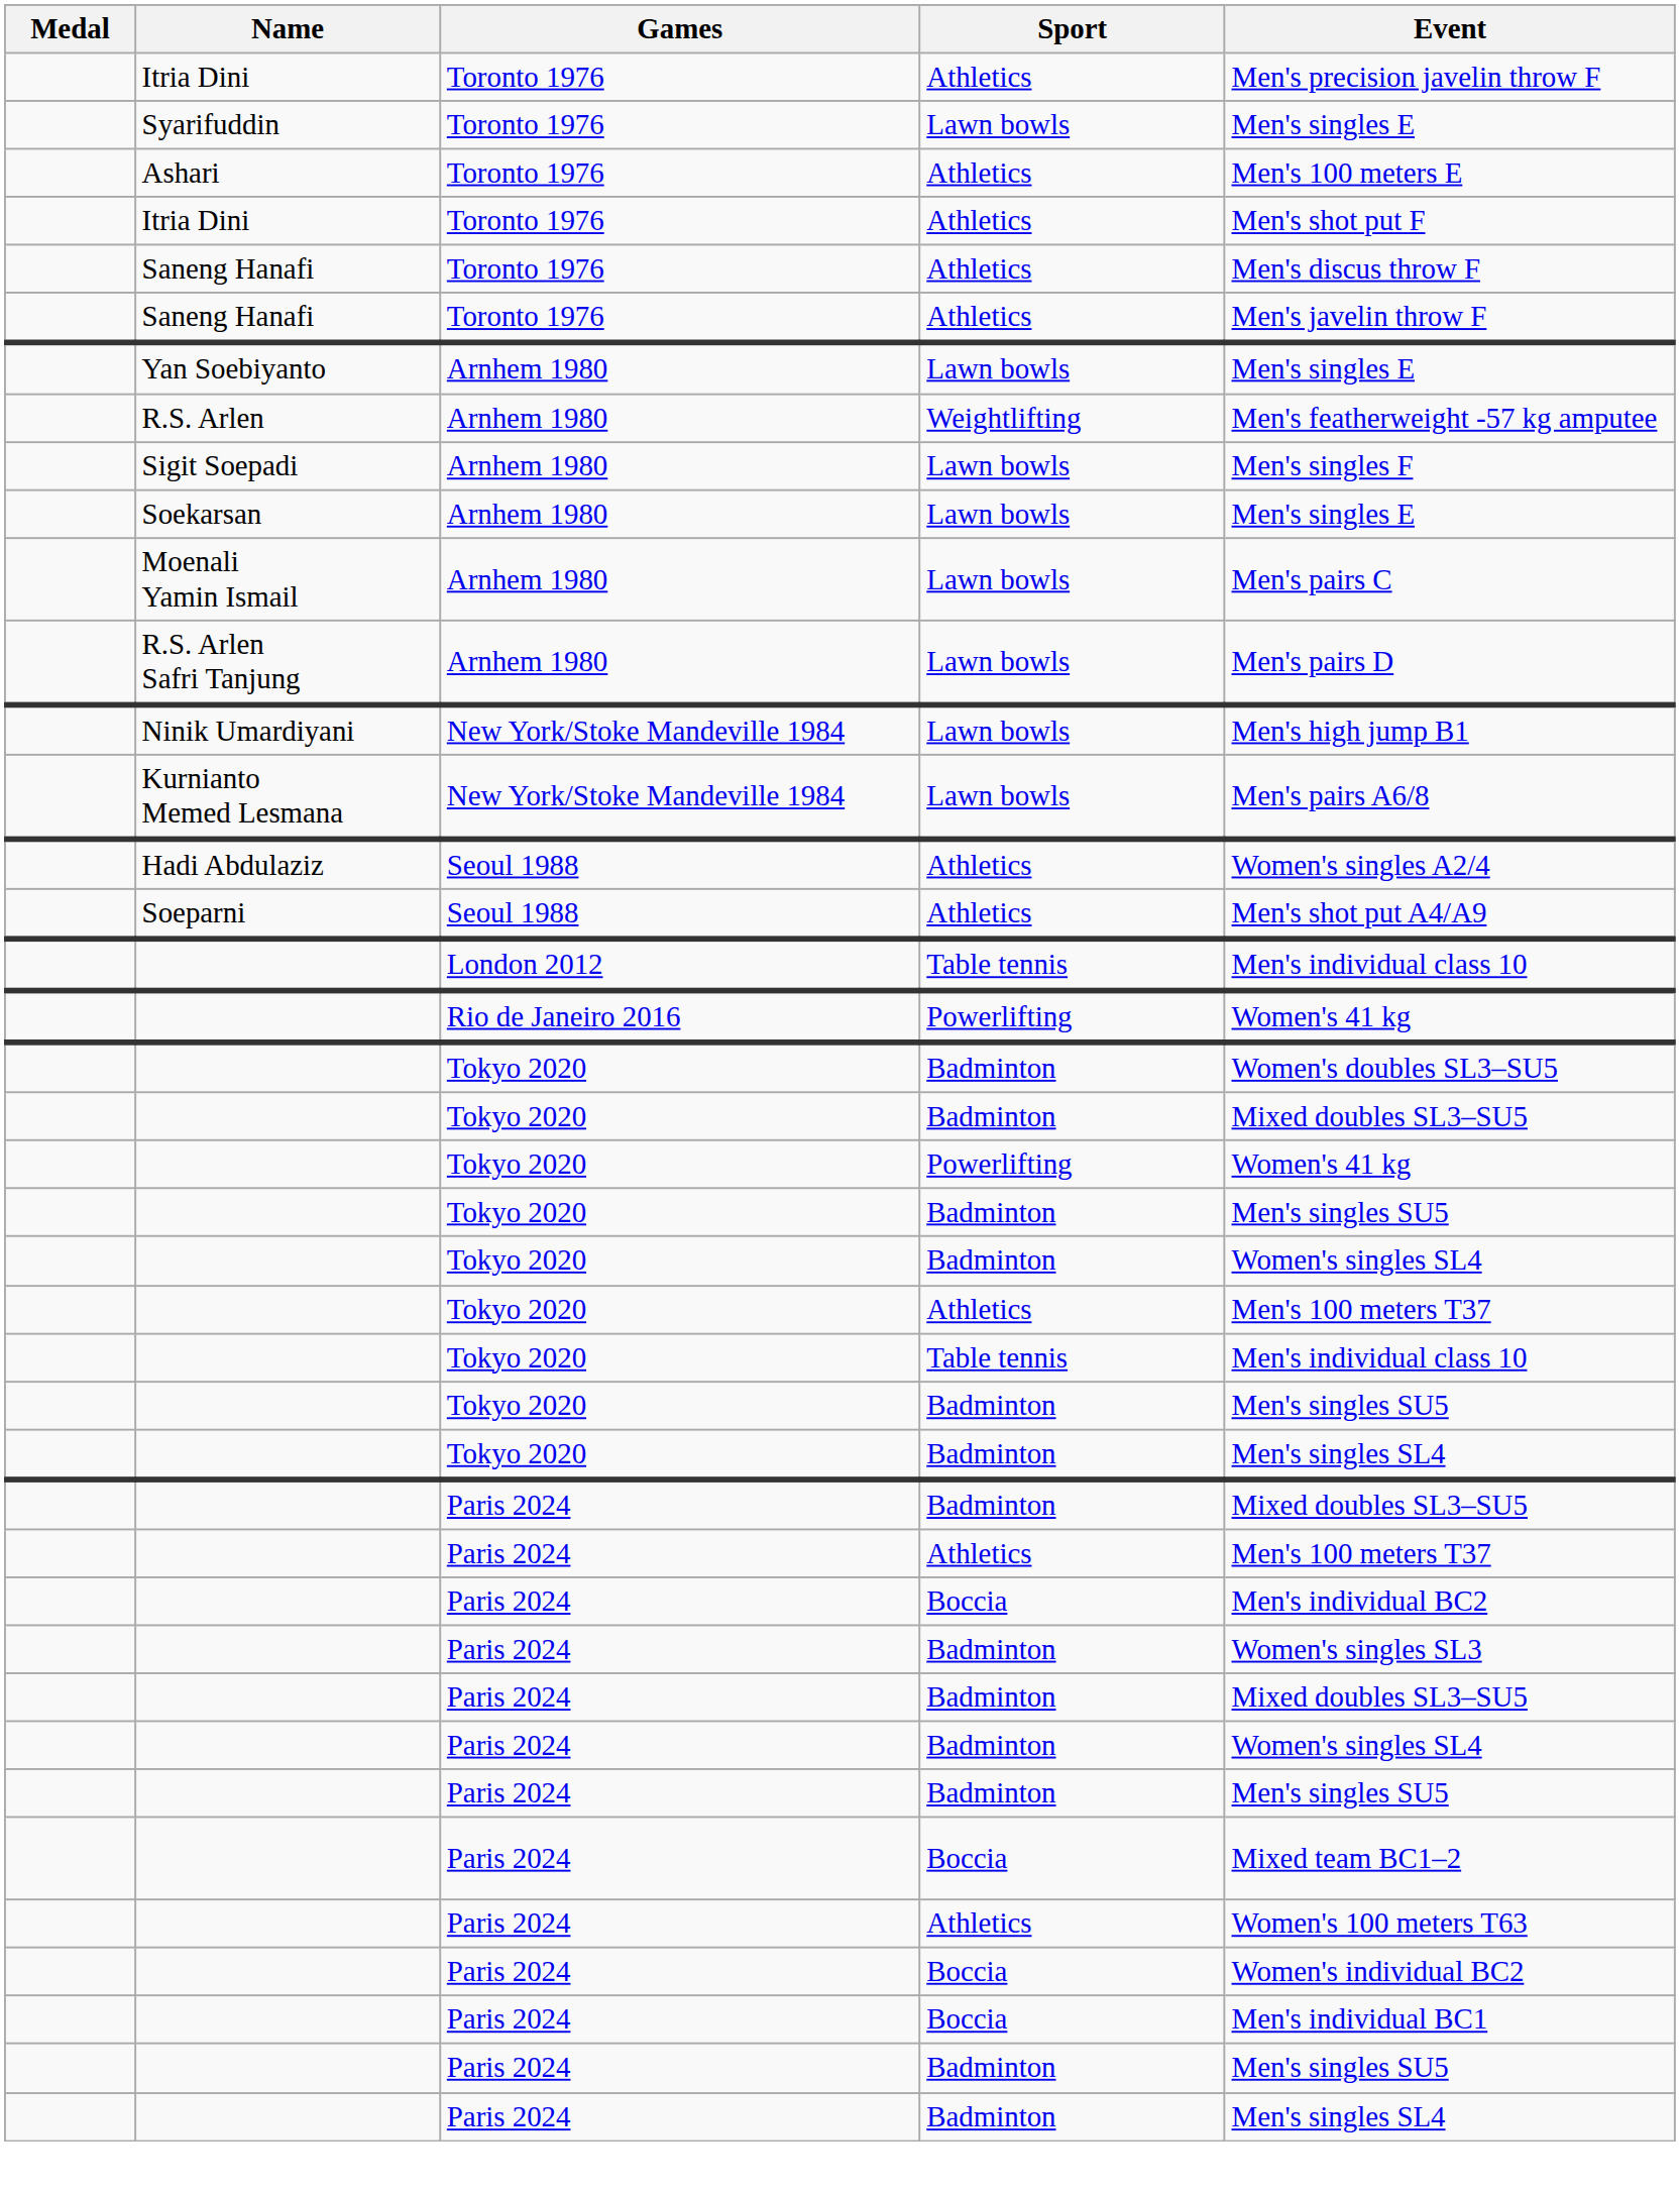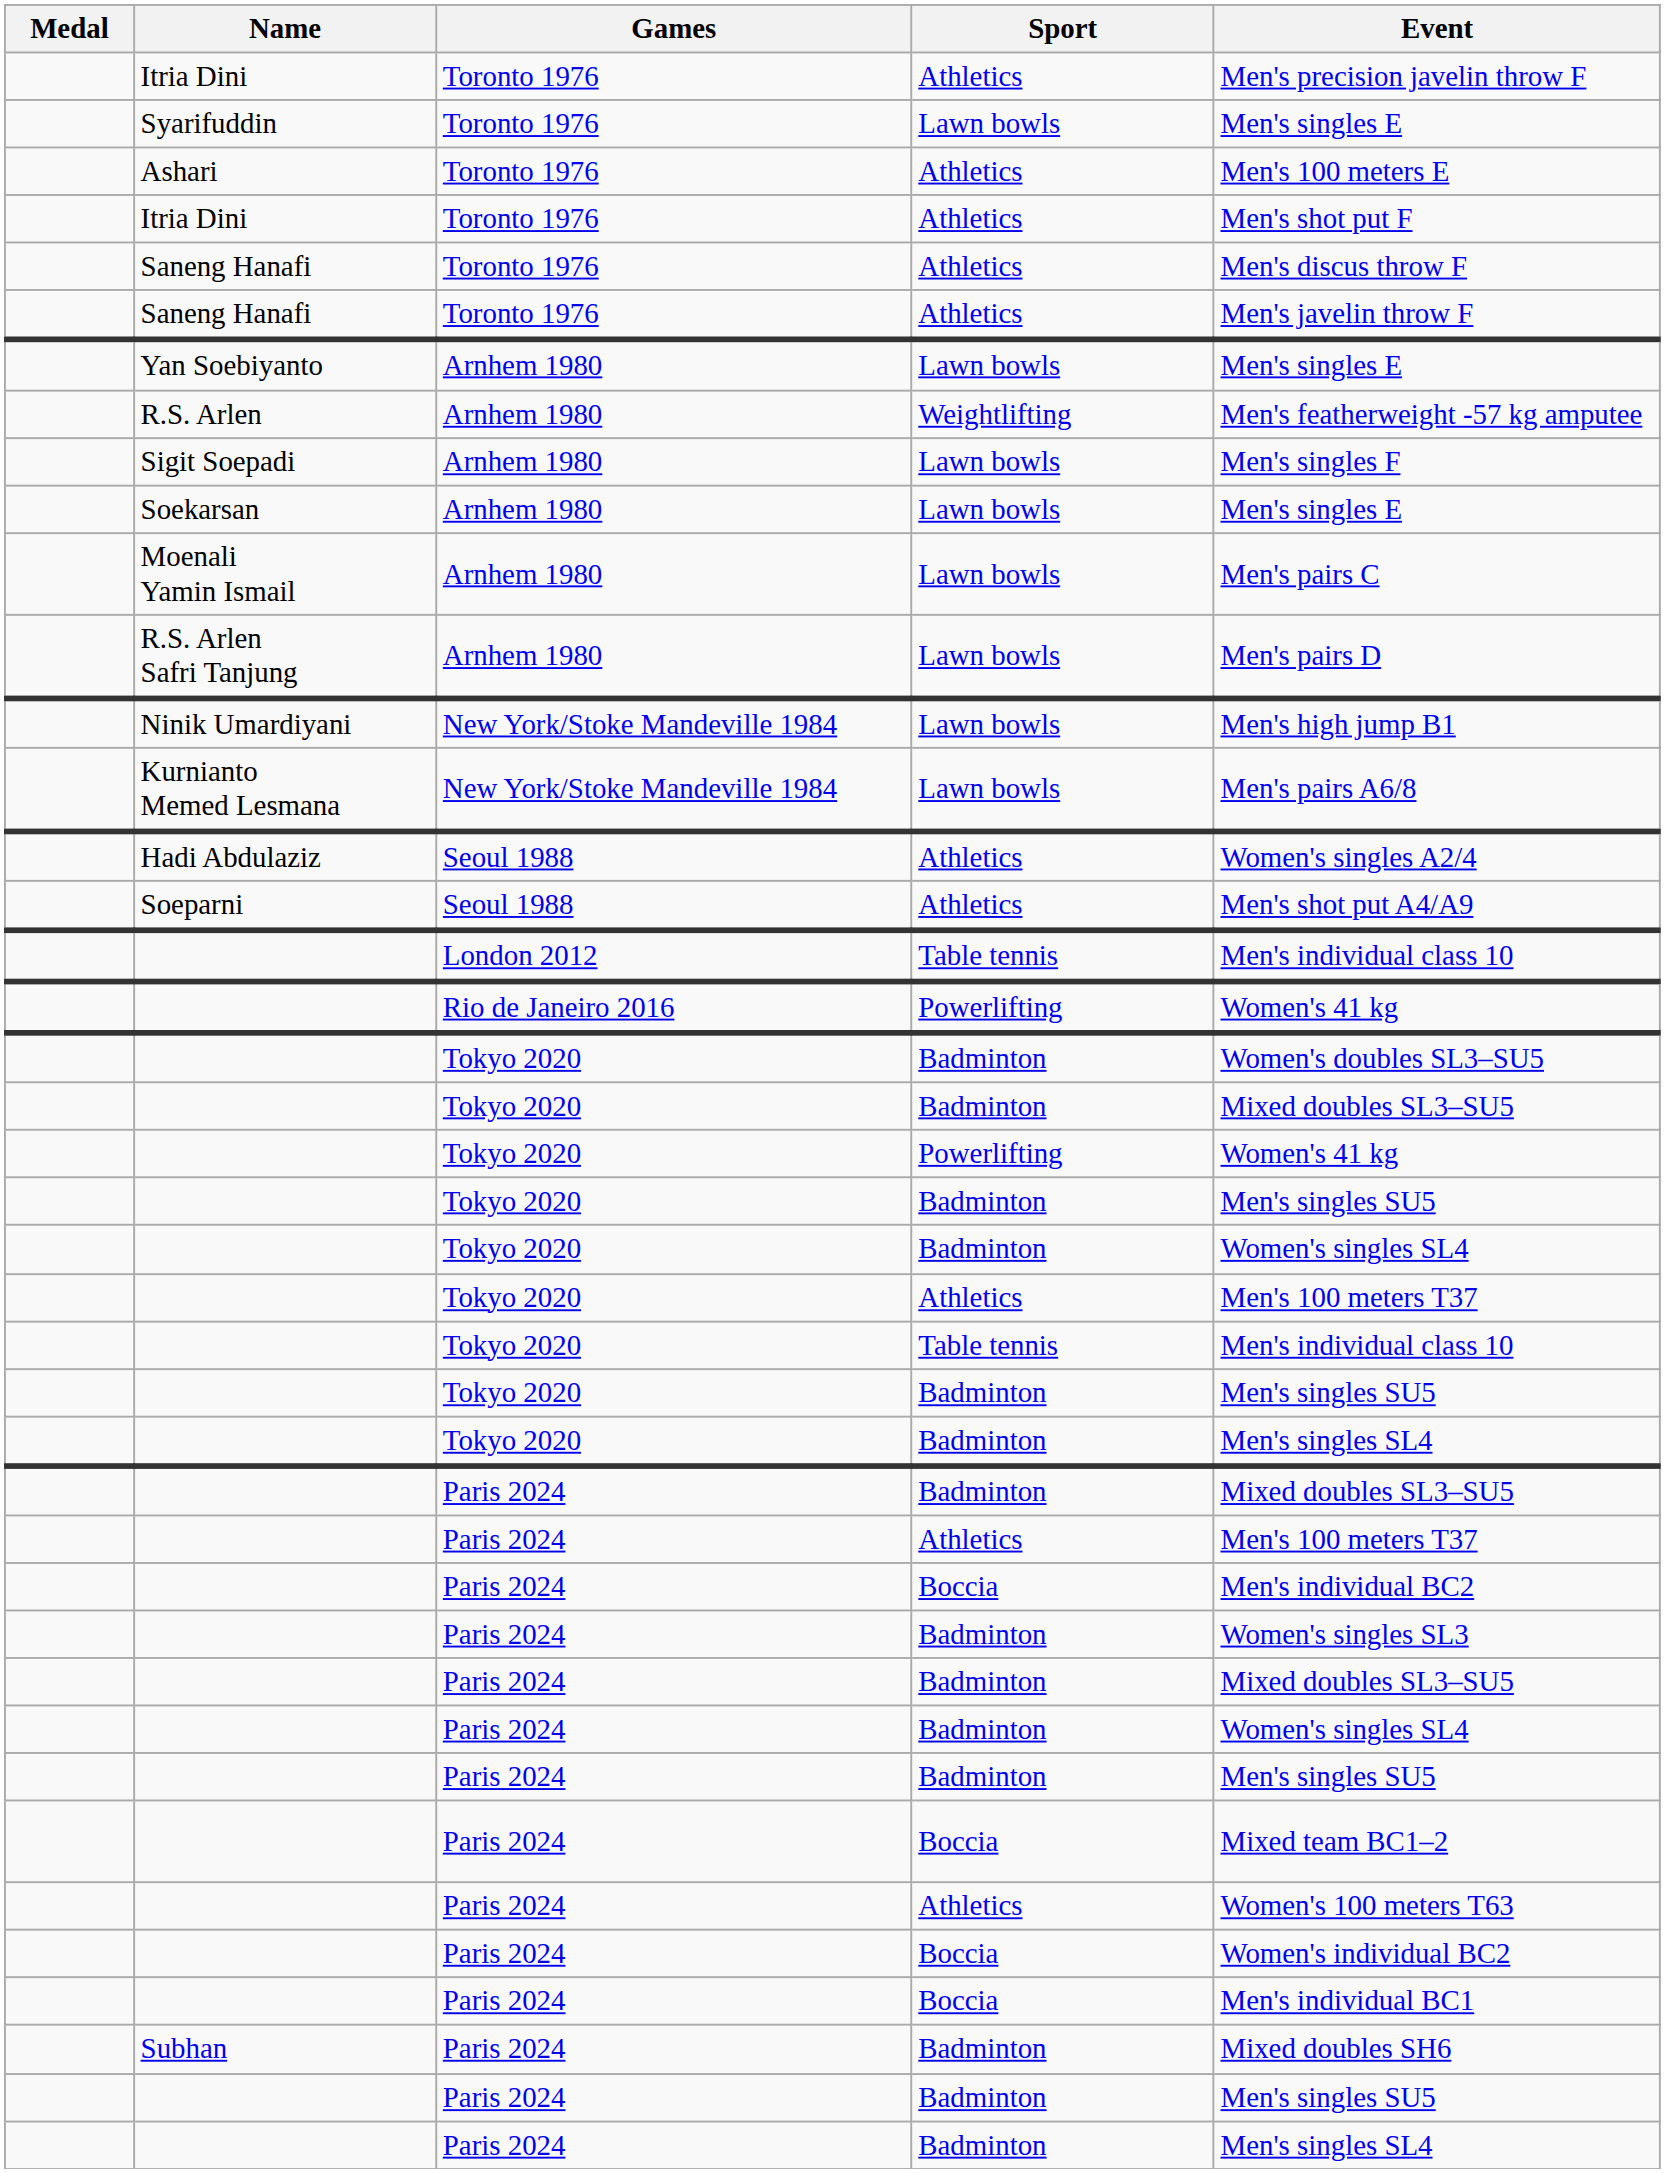 <table class="wikitable sortable" style="font-size: 95%;">
 <tr>
 <th style="width:4em">Medal</th>
 <th style="width:10em">Name</th>
 <th style="width:16em">Games</th>
 <th style="width:10em">Sport</th>
 <th style="width:15em">Event</th>
 </tr>
 <tr>
 <td></td>
 <td>Itria Dini</td>
 <td> <a href='#'>Toronto 1976</a></td>
 <td> <a href='#'>Athletics</a></td>
 <td><a href='#'>Men's precision javelin throw F</a></td>
 </tr>
 <tr>
 <td></td>
 <td>Syarifuddin</td>
 <td> <a href='#'>Toronto 1976</a></td>
 <td> <a href='#'>Lawn bowls</a></td>
 <td><a href='#'>Men's singles E</a></td>
 </tr>
 <tr>
 <td></td>
 <td>Ashari</td>
 <td> <a href='#'>Toronto 1976</a></td>
 <td> <a href='#'>Athletics</a></td>
 <td><a href='#'>Men's 100 meters E</a></td>
 </tr>
 <tr>
 <td></td>
 <td>Itria Dini</td>
 <td> <a href='#'>Toronto 1976</a></td>
 <td> <a href='#'>Athletics</a></td>
 <td><a href='#'>Men's shot put F</a></td>
 </tr>
 <tr>
 <td></td>
 <td>Saneng Hanafi</td>
 <td> <a href='#'>Toronto 1976</a></td>
 <td> <a href='#'>Athletics</a></td>
 <td><a href='#'>Men's discus throw F</a></td>
 </tr>
 <tr>
 <td></td>
 <td>Saneng Hanafi</td>
 <td> <a href='#'>Toronto 1976</a></td>
 <td> <a href='#'>Athletics</a></td>
 <td><a href='#'>Men's javelin throw F</a></td>
 </tr>
 <tr style="border-top: 3px solid #333333;">
 <td></td>
 <td>Yan Soebiyanto</td>
 <td> <a href='#'>Arnhem 1980</a></td>
 <td> <a href='#'>Lawn bowls</a></td>
 <td><a href='#'>Men's singles E</a></td>
 </tr>
 <tr>
 <td></td>
 <td>R.S. Arlen</td>
 <td> <a href='#'>Arnhem 1980</a></td>
 <td> <a href='#'>Weightlifting</a></td>
 <td><a href='#'>Men's featherweight -57 kg amputee</a></td>
 </tr>
 <tr>
 <td></td>
 <td>Sigit Soepadi</td>
 <td> <a href='#'>Arnhem 1980</a></td>
 <td> <a href='#'>Lawn bowls</a></td>
 <td><a href='#'>Men's singles F</a></td>
 </tr>
 <tr>
 <td></td>
 <td>Soekarsan</td>
 <td> <a href='#'>Arnhem 1980</a></td>
 <td> <a href='#'>Lawn bowls</a></td>
 <td><a href='#'>Men's singles E</a></td>
 </tr>
 <tr>
 <td></td>
 <td>Moenali <br> Yamin Ismail</td>
 <td> <a href='#'>Arnhem 1980</a></td>
 <td> <a href='#'>Lawn bowls</a></td>
 <td><a href='#'>Men's pairs C</a></td>
 </tr>
 <tr>
 <td></td>
 <td>R.S. Arlen <br> Safri Tanjung</td>
 <td> <a href='#'>Arnhem 1980</a></td>
 <td> <a href='#'>Lawn bowls</a></td>
 <td><a href='#'>Men's pairs D</a></td>
 </tr>
 <tr style="border-top: 3px solid #333333;">
 <td></td>
 <td>Ninik Umardiyani</td>
 <td> <a href='#'>New York/Stoke Mandeville 1984</a></td>
 <td> <a href='#'>Lawn bowls</a></td>
 <td><a href='#'>Men's high jump B1</a></td>
 </tr>
 <tr>
 <td></td>
 <td>Kurnianto <br>  Memed Lesmana</td>
 <td> <a href='#'>New York/Stoke Mandeville 1984</a></td>
 <td> <a href='#'>Lawn bowls</a></td>
 <td><a href='#'>Men's pairs A6/8</a></td>
 </tr>
 <tr style="border-top: 3px solid #333333;">
 <td></td>
 <td>Hadi Abdulaziz</td>
 <td> <a href='#'>Seoul 1988</a></td>
 <td> <a href='#'>Athletics</a></td>
 <td><a href='#'>Women's singles A2/4</a></td>
 </tr>
 <tr>
 <td></td>
 <td>Soeparni</td>
 <td> <a href='#'>Seoul 1988</a></td>
 <td> <a href='#'>Athletics</a></td>
 <td><a href='#'>Men's shot put A4/A9</a></td>
 </tr>
 <tr style="border-top: 3px solid #333333;">
 <td></td>
 <td></td>
 <td> <a href='#'>London 2012</a></td>
 <td> <a href='#'>Table tennis</a></td>
 <td><a href='#'>Men's individual class 10</a></td>
 </tr>
 <tr style="border-top: 3px solid #333333;">
 <td></td>
 <td></td>
 <td> <a href='#'>Rio de Janeiro 2016</a></td>
 <td> <a href='#'>Powerlifting</a></td>
 <td><a href='#'>Women's 41 kg</a></td>
 </tr>
 <tr style="border-top: 3px solid #333333;">
 <td></td>
 <td><br> </td>
 <td> <a href='#'>Tokyo 2020</a></td>
 <td> <a href='#'>Badminton</a></td>
 <td><a href='#'> Women's doubles SL3–SU5</a></td>
 </tr>
 <tr>
 <td></td>
 <td><br> </td>
 <td> <a href='#'>Tokyo 2020</a></td>
 <td> <a href='#'>Badminton</a></td>
 <td><a href='#'> Mixed doubles SL3–SU5</a></td>
 </tr>
 <tr>
 <td></td>
 <td></td>
 <td> <a href='#'>Tokyo 2020</a></td>
 <td> <a href='#'>Powerlifting</a></td>
 <td><a href='#'>Women's 41 kg</a></td>
 </tr>
 <tr>
 <td></td>
 <td></td>
 <td> <a href='#'>Tokyo 2020</a></td>
 <td> <a href='#'>Badminton</a></td>
 <td><a href='#'>Men's singles SU5</a></td>
 </tr>
 <tr>
 <td></td>
 <td></td>
 <td> <a href='#'>Tokyo 2020</a></td>
 <td> <a href='#'>Badminton</a></td>
 <td><a href='#'>Women's singles SL4</a></td>
 </tr>
 <tr>
 <td></td>
 <td></td>
 <td> <a href='#'>Tokyo 2020</a></td>
 <td> <a href='#'>Athletics</a></td>
 <td><a href='#'>Men's 100 meters T37</a></td>
 </tr>
 <tr>
 <td></td>
 <td></td>
 <td> <a href='#'>Tokyo 2020</a></td>
 <td> <a href='#'>Table tennis</a></td>
 <td><a href='#'>Men's individual class 10</a></td>
 </tr>
 <tr>
 <td></td>
 <td></td>
 <td> <a href='#'>Tokyo 2020</a></td>
 <td> <a href='#'>Badminton</a></td>
 <td><a href='#'>Men's singles SU5</a></td>
 </tr>
 <tr>
 <td></td>
 <td></td>
 <td> <a href='#'>Tokyo 2020</a></td>
 <td> <a href='#'>Badminton</a></td>
 <td><a href='#'>Men's singles SL4</a></td>
 </tr>
 <tr style="border-top: 3px solid #333333;">
 <td></td>
 <td><br></td>
 <td> <a href='#'>Paris 2024</a></td>
 <td> <a href='#'>Badminton</a></td>
 <td><a href='#'>Mixed doubles SL3–SU5</a></td>
 </tr>
 <tr>
 <td></td>
 <td></td>
 <td> <a href='#'>Paris 2024</a></td>
 <td> <a href='#'>Athletics</a></td>
 <td><a href='#'>Men's 100 meters T37</a></td>
 </tr>
 <tr>
 <td></td>
 <td></td>
 <td> <a href='#'>Paris 2024</a></td>
 <td> <a href='#'>Boccia</a></td>
 <td><a href='#'>Men's individual BC2</a></td>
 </tr>
 <tr>
 <td></td>
 <td></td>
 <td> <a href='#'>Paris 2024</a></td>
 <td> <a href='#'>Badminton</a></td>
 <td><a href='#'>Women's singles SL3</a></td>
 </tr>
 <tr>
 <td></td>
 <td><br></td>
 <td> <a href='#'>Paris 2024</a></td>
 <td> <a href='#'>Badminton</a></td>
 <td><a href='#'>Mixed doubles SL3–SU5</a></td>
 </tr>
 <tr>
 <td></td>
 <td></td>
 <td> <a href='#'>Paris 2024</a></td>
 <td> <a href='#'>Badminton</a></td>
 <td><a href='#'>Women's singles SL4</a></td>
 </tr>
 <tr>
 <td></td>
 <td></td>
 <td> <a href='#'>Paris 2024</a></td>
 <td> <a href='#'>Badminton</a></td>
 <td><a href='#'>Men's singles SU5</a></td>
 </tr>
 <tr>
 <td></td>
 <td><br><br></td>
 <td> <a href='#'>Paris 2024</a></td>
 <td> <a href='#'>Boccia</a></td>
 <td><a href='#'>Mixed team BC1–2</a></td>
 </tr>
 <tr>
 <td></td>
 <td></td>
 <td> <a href='#'>Paris 2024</a></td>
 <td> <a href='#'>Athletics</a></td>
 <td><a href='#'>Women's 100 meters T63</a></td>
 </tr>
 <tr>
 <td></td>
 <td></td>
 <td> <a href='#'>Paris 2024</a></td>
 <td> <a href='#'>Boccia</a></td>
 <td><a href='#'>Women's individual BC2</a></td>
 </tr>
 <tr>
 <td></td>
 <td></td>
 <td> <a href='#'>Paris 2024</a></td>
 <td> <a href='#'>Boccia</a></td>
 <td><a href='#'>Men's individual BC1</a></td>
 </tr>
 <tr>
 <td></td>
+<td><a href='#'>Subhan</a><br> </td>
+<td> <a href='#'>Paris 2024</a></td>
+<td> <a href='#'>Badminton</a></td>
+<td><a href='#'>Mixed doubles SH6</a></td>
+</tr>
+<tr>
+<td></td>
 <td></td>
 <td> <a href='#'>Paris 2024</a></td>
 <td> <a href='#'>Badminton</a></td>
 <td><a href='#'>Men's singles SU5</a></td>
 </tr>
 <tr>
 <td></td>
 <td></td>
 <td> <a href='#'>Paris 2024</a></td>
 <td> <a href='#'>Badminton</a></td>
 <td><a href='#'>Men's singles SL4</a></td>
 </tr>
 </table>
